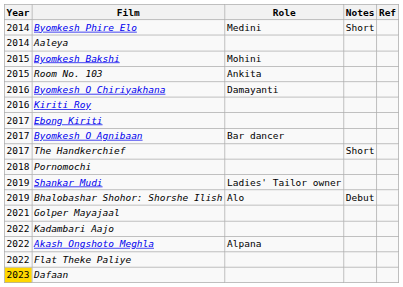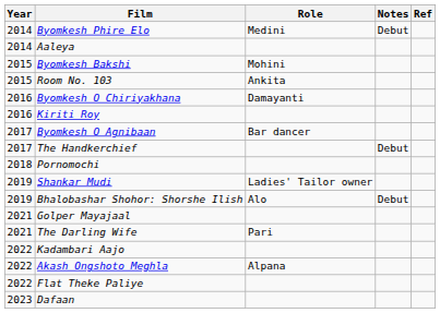 <table class="wikitable">
 <tr>
 <th>Year</th>
 <th>Film</th>
 <th>Role</th>
 <th>Notes</th>
 <th>Ref</th>
 </tr>
 <tr>
 <td>2014</td>
 <td><em><a href='#'>Byomkesh Phire Elo</a></em></td>
 <td>Medini</td>
-<td>Short</td>
+<td>Debut</td>
 <td></td>
 </tr>
 <tr>
 <td>2014</td>
 <td><em>Aaleya</em></td>
 <td></td>
 <td></td>
 <td></td>
 </tr>
 <tr>
 <td>2015</td>
 <td><a href='#'><em>Byomkesh Bakshi</em></a></td>
 <td>Mohini</td>
 <td></td>
 <td></td>
 </tr>
 <tr>
 <td>2015</td>
 <td><em>Room No. 103</em></td>
 <td>Ankita</td>
 <td></td>
 <td></td>
 </tr>
 <tr>
 <td>2016</td>
 <td><em><a href='#'>Byomkesh O Chiriyakhana</a></em></td>
 <td>Damayanti</td>
 <td></td>
 <td></td>
 </tr>
 <tr>
 <td>2016</td>
 <td><a href='#'><em>Kiriti Roy</em></a></td>
 <td></td>
 <td></td>
 <td></td>
 </tr>
 <tr>
 <td>2017</td>
-<td><em><a href='#'>Ebong Kiriti</a></em></td>
-<td></td>
-<td></td>
-<td></td>
-</tr>
-<tr>
-<td>2017</td>
 <td><em><a href='#'>Byomkesh O Agnibaan</a></em></td>
 <td>Bar dancer</td>
 <td></td>
 <td></td>
 </tr>
 <tr>
 <td>2017</td>
 <td><em>The Handkerchief</em></td>
 <td></td>
-<td>Short</td>
+<td>Debut</td>
 <td></td>
 </tr>
 <tr>
 <td>2018</td>
 <td><em>Pornomochi</em></td>
 <td></td>
 <td></td>
 <td></td>
 </tr>
 <tr>
 <td>2019</td>
 <td><em><a href='#'>Shankar Mudi</a></em></td>
 <td>Ladies' Tailor owner</td>
 <td></td>
 <td></td>
 </tr>
 <tr>
 <td>2019</td>
 <td><em>Bhalobashar Shohor: Shorshe Ilish</em></td>
 <td>Alo</td>
 <td>Debut</td>
 <td></td>
 </tr>
 <tr>
 <td>2021</td>
 <td><em>Golper Mayajaal</em></td>
 <td></td>
 <td></td>
 <td></td>
 </tr>
 <tr>
+<td>2021</td>
+<td><em>The Darling Wife</em></td>
+<td>Pari</td>
+<td></td>
+<td></td>
+</tr>
+<tr>
 <td>2022</td>
 <td><em>Kadambari Aajo</em></td>
 <td></td>
 <td></td>
 <td></td>
 </tr>
 <tr>
 <td>2022</td>
 <td><em><a href='#'>Akash Ongshoto Meghla</a></em></td>
 <td>Alpana</td>
 <td></td>
 <td></td>
 </tr>
 <tr>
 <td>2022</td>
 <td><em>Flat Theke Paliye</em></td>
 <td></td>
 <td></td>
 <td></td>
 </tr>
 <tr>
-<td style="background: gold;">2023</td>
+<td>2023</td>
 <td><em>Dafaan</em></td>
 <td></td>
 <td></td>
 <td></td>
 </tr>
 </table>
